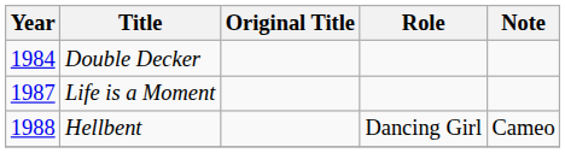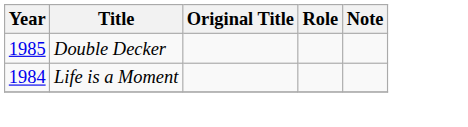 <table class="wikitable sortable">
 <tr>
 <th>Year</th>
 <th>Title</th>
 <th>Original Title</th>
 <th>Role</th>
 <th>Note</th>
 </tr>
 <tr>
-<td><a href='#'>1984</a></td>
+<td><a href='#'>1985</a></td>
 <td><em>Double Decker</em></td>
 <td></td>
 <td></td>
 <td></td>
 </tr>
 <tr>
-<td><a href='#'>1987</a></td>
+<td><a href='#'>1984</a></td>
 <td><em>Life is a Moment</em></td>
 <td></td>
 <td></td>
 <td></td>
 </tr>
 <tr>
-<td><a href='#'>1988</a></td>
-<td><em>Hellbent</em></td>
-<td></td>
-<td>Dancing Girl</td>
-<td>Cameo</td>
-</tr>
-<tr>
 </tr>
 </table>
